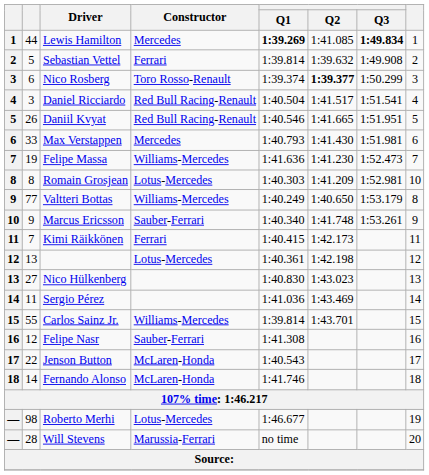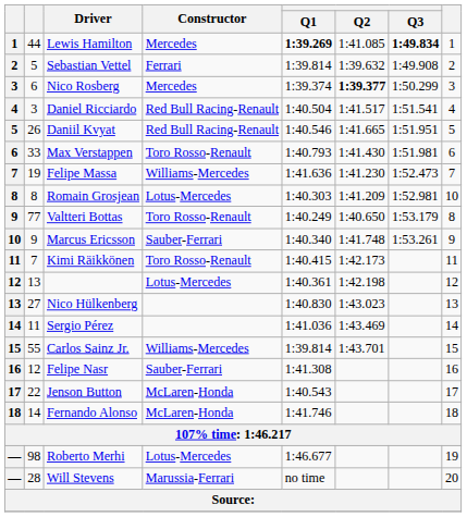 <table class="wikitable sortable" style="font-size: 85%;">
 <tr>
 <th rowspan="2"></th>
 <th rowspan="2"></th>
 <th rowspan="2">Driver</th>
 <th rowspan="2">Constructor</th>
 <th colspan="3"></th>
 <th rowspan="2"></th>
 </tr>
 <tr>
 <th>Q1</th>
 <th>Q2</th>
 <th>Q3</th>
 </tr>
 <tr>
 <th>1</th>
 <td align="center">44</td>
 <td> <a href='#'>Lewis Hamilton</a></td>
 <td><a href='#'>Mercedes</a></td>
 <td><strong>1:39.269</strong></td>
 <td>1:41.085</td>
 <td><strong>1:49.834</strong></td>
 <td align="center">1</td>
 </tr>
 <tr>
 <th>2</th>
 <td align="center">5</td>
 <td> <a href='#'>Sebastian Vettel</a></td>
 <td><a href='#'>Ferrari</a></td>
 <td>1:39.814</td>
 <td>1:39.632</td>
 <td>1:49.908</td>
 <td align="center">2</td>
 </tr>
 <tr>
 <th>3</th>
 <td align="center">6</td>
 <td> <a href='#'>Nico Rosberg</a></td>
-<td><a href='#'>Toro Rosso</a>-<a href='#'>Renault</a></td>
+<td><a href='#'>Mercedes</a></td>
 <td>1:39.374</td>
 <td><strong>1:39.377</strong></td>
 <td>1:50.299</td>
 <td align="center">3</td>
 </tr>
 <tr>
 <th>4</th>
 <td align="center">3</td>
 <td> <a href='#'>Daniel Ricciardo</a></td>
 <td><a href='#'>Red Bull Racing</a>-<a href='#'>Renault</a></td>
 <td>1:40.504</td>
 <td>1:41.517</td>
 <td>1:51.541</td>
 <td align="center">4</td>
 </tr>
 <tr>
 <th>5</th>
 <td align="center">26</td>
 <td> <a href='#'>Daniil Kvyat</a></td>
 <td><a href='#'>Red Bull Racing</a>-<a href='#'>Renault</a></td>
 <td>1:40.546</td>
 <td>1:41.665</td>
 <td>1:51.951</td>
 <td align="center">5</td>
 </tr>
 <tr>
 <th>6</th>
 <td align="center">33</td>
 <td> <a href='#'>Max Verstappen</a></td>
-<td><a href='#'>Mercedes</a></td>
+<td><a href='#'>Toro Rosso</a>-<a href='#'>Renault</a></td>
 <td>1:40.793</td>
 <td>1:41.430</td>
 <td>1:51.981</td>
 <td align="center">6</td>
 </tr>
 <tr>
 <th>7</th>
 <td align="center">19</td>
 <td> <a href='#'>Felipe Massa</a></td>
 <td><a href='#'>Williams</a>-<a href='#'>Mercedes</a></td>
 <td>1:41.636</td>
 <td>1:41.230</td>
 <td>1:52.473</td>
 <td align="center">7</td>
 </tr>
 <tr>
 <th>8</th>
 <td align="center">8</td>
 <td> <a href='#'>Romain Grosjean</a></td>
 <td><a href='#'>Lotus</a>-<a href='#'>Mercedes</a></td>
 <td>1:40.303</td>
 <td>1:41.209</td>
 <td>1:52.981</td>
 <td align="center">10</td>
 </tr>
 <tr>
 <th>9</th>
 <td align="center">77</td>
 <td> <a href='#'>Valtteri Bottas</a></td>
-<td><a href='#'>Williams</a>-<a href='#'>Mercedes</a></td>
+<td><a href='#'>Toro Rosso</a>-<a href='#'>Renault</a></td>
 <td>1:40.249</td>
 <td>1:40.650</td>
 <td>1:53.179</td>
 <td align="center">8</td>
 </tr>
 <tr>
 <th>10</th>
 <td align="center">9</td>
 <td> <a href='#'>Marcus Ericsson</a></td>
 <td><a href='#'>Sauber</a>-<a href='#'>Ferrari</a></td>
 <td>1:40.340</td>
 <td>1:41.748</td>
 <td>1:53.261</td>
 <td align="center">9</td>
 </tr>
 <tr>
 <th>11</th>
 <td align="center">7</td>
 <td> <a href='#'>Kimi Räikkönen</a></td>
-<td><a href='#'>Ferrari</a></td>
+<td><a href='#'>Toro Rosso</a>-<a href='#'>Renault</a></td>
 <td>1:40.415</td>
 <td>1:42.173</td>
 <td></td>
 <td align="center">11</td>
 </tr>
 <tr>
 <th>12</th>
 <td align="center">13</td>
 <td></td>
 <td><a href='#'>Lotus</a>-<a href='#'>Mercedes</a></td>
 <td>1:40.361</td>
 <td>1:42.198</td>
 <td></td>
 <td align="center">12</td>
 </tr>
 <tr>
 <th>13</th>
 <td align="center">27</td>
 <td> <a href='#'>Nico Hülkenberg</a></td>
 <td></td>
 <td>1:40.830</td>
 <td>1:43.023</td>
 <td></td>
 <td align="center">13</td>
 </tr>
 <tr>
 <th>14</th>
 <td align="center">11</td>
 <td> <a href='#'>Sergio Pérez</a></td>
 <td></td>
 <td>1:41.036</td>
 <td>1:43.469</td>
 <td></td>
 <td align="center">14</td>
 </tr>
 <tr>
 <th>15</th>
 <td align="center">55</td>
 <td> <a href='#'>Carlos Sainz Jr.</a></td>
 <td><a href='#'>Williams</a>-<a href='#'>Mercedes</a></td>
 <td>1:39.814</td>
 <td>1:43.701</td>
 <td></td>
 <td align="center">15</td>
 </tr>
 <tr>
 <th>16</th>
 <td align="center">12</td>
 <td> <a href='#'>Felipe Nasr</a></td>
 <td><a href='#'>Sauber</a>-<a href='#'>Ferrari</a></td>
 <td>1:41.308</td>
 <td></td>
 <td></td>
 <td align="center">16</td>
 </tr>
 <tr>
 <th>17</th>
 <td align="center">22</td>
 <td> <a href='#'>Jenson Button</a></td>
 <td><a href='#'>McLaren</a>-<a href='#'>Honda</a></td>
 <td>1:40.543</td>
 <td></td>
 <td></td>
 <td align="center">17</td>
 </tr>
 <tr>
 <th>18</th>
 <td align="center">14</td>
 <td> <a href='#'>Fernando Alonso</a></td>
 <td><a href='#'>McLaren</a>-<a href='#'>Honda</a></td>
 <td>1:41.746</td>
 <td></td>
 <td></td>
 <td align="center">18</td>
 </tr>
 <tr>
 <th colspan=8><a href='#'>107% time</a>: 1:46.217</th>
 </tr>
 <tr>
 <th>—</th>
 <td align="center">98</td>
 <td> <a href='#'>Roberto Merhi</a></td>
 <td><a href='#'>Lotus</a>-<a href='#'>Mercedes</a></td>
 <td>1:46.677</td>
 <td></td>
 <td></td>
 <td align="center">19</td>
 </tr>
 <tr>
 <th>—</th>
 <td align="center">28</td>
 <td> <a href='#'>Will Stevens</a></td>
 <td><a href='#'>Marussia</a>-<a href='#'>Ferrari</a></td>
 <td>no time</td>
 <td></td>
 <td></td>
 <td align="center">20</td>
 </tr>
 <tr>
 <th colspan=8>Source:</th>
 </tr>
 <tr>
 </tr>
 </table>
